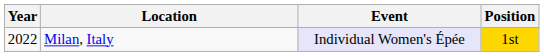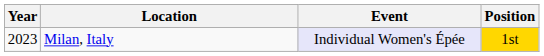 <table class="wikitable" style="text-align:center;">
 <tr>
 <th>Year</th>
 <th style="width:17em">Location</th>
 <th style="width:12em">Event</th>
 <th>Position</th>
 </tr>
 <tr>
-<td>2022</td>
+<td>2023</td>
 <td rowspan="1" align="left"> <a href='#'>Milan</a>, <a href='#'>Italy</a></td>
 <td style="background: lavender;">Individual Women's Épée</td>
 <td bgcolor="gold">1st</td>
 </tr>
 </table>
